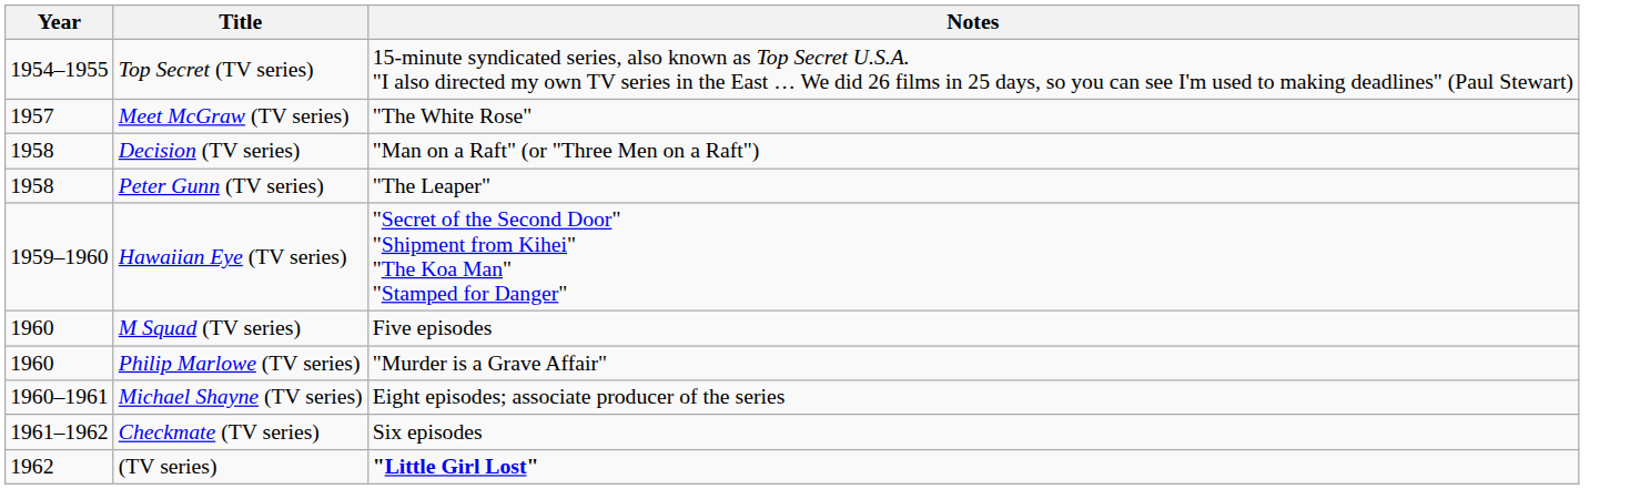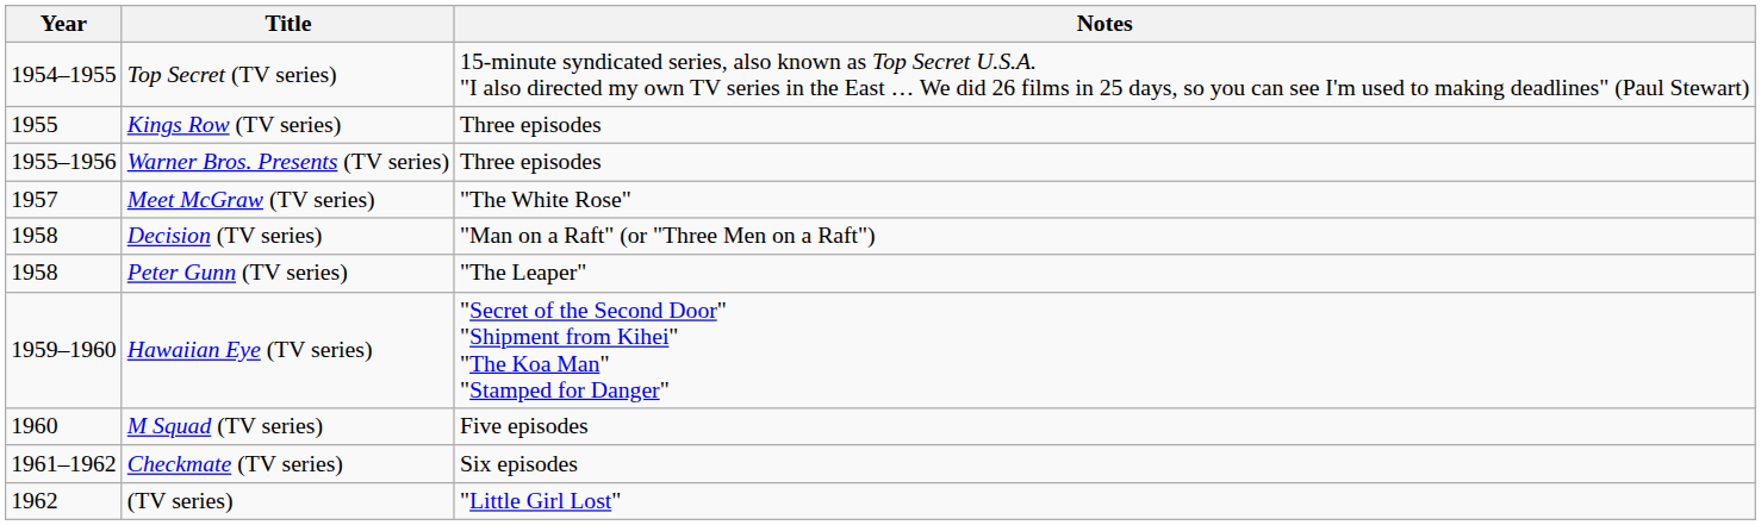 <table class="wikitable sortable">
 <tr>
 <th>Year</th>
 <th>Title</th>
 <th class="unsortable">Notes</th>
 </tr>
 <tr>
 <td>1954–1955</td>
 <td><em>Top Secret</em> (TV series)</td>
 <td>15-minute syndicated series, also known as <em>Top Secret U.S.A.</em><br>"I also directed my own TV series in the East … We did 26 films in 25 days, so you can see I'm used to making deadlines" (Paul Stewart)</td>
+</tr>
+<tr>
+<td>1955</td>
+<td><em><a href='#'>Kings Row</a></em> (TV series)</td>
+<td>Three episodes</td>
+</tr>
+<tr>
+<td>1955–1956</td>
+<td><em><a href='#'>Warner Bros. Presents</a></em> (TV series)</td>
+<td>Three episodes</td>
 </tr>
 <tr>
 <td>1957</td>
 <td><em><a href='#'>Meet McGraw</a></em> (TV series)</td>
 <td>"The White Rose"</td>
 </tr>
 <tr>
 <td>1958</td>
 <td><em><a href='#'>Decision</a></em> (TV series)</td>
 <td>"Man on a Raft" (or "Three Men on a Raft")</td>
 </tr>
 <tr>
 <td>1958</td>
 <td><em><a href='#'>Peter Gunn</a></em> (TV series)</td>
 <td>"The Leaper"</td>
 </tr>
 <tr>
 <td>1959–1960</td>
 <td><em><a href='#'>Hawaiian Eye</a></em> (TV series)</td>
 <td>"<a href='#'>Secret of the Second Door</a>"<br>"<a href='#'>Shipment from Kihei</a>"<br>"<a href='#'>The Koa Man</a>"<br>"<a href='#'>Stamped for Danger</a>"</td>
 </tr>
 <tr>
 <td>1960</td>
 <td><em><a href='#'>M Squad</a></em> (TV series)</td>
 <td>Five episodes</td>
 </tr>
 <tr>
-<td>1960</td>
-<td><em><a href='#'>Philip Marlowe</a></em> (TV series)</td>
-<td>"Murder is a Grave Affair"</td>
-</tr>
-<tr>
-<td>1960–1961</td>
-<td><em><a href='#'>Michael Shayne</a></em> (TV series)</td>
-<td>Eight episodes; associate producer of the series</td>
-</tr>
-<tr>
 <td>1961–1962</td>
 <td><em><a href='#'>Checkmate</a></em> (TV series)</td>
 <td>Six episodes</td>
 </tr>
 <tr>
 <td>1962</td>
 <td><em></em> (TV series)</td>
-<td><strong>"<a href='#'>Little Girl Lost</a>"</strong></td>
+<td>"<a href='#'>Little Girl Lost</a>"</td>
 </tr>
 </table>
